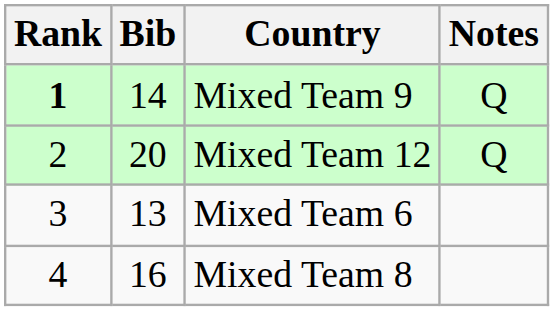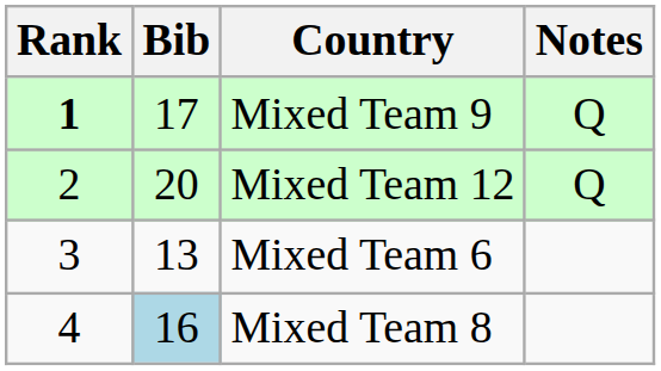 <table class="wikitable" style="text-align:center;">
 <tr>
 <th>Rank</th>
 <th>Bib</th>
 <th>Country</th>
 <th>Notes</th>
 </tr>
 <tr bgcolor=ccffcc>
 <td><strong>1</strong></td>
-<td>14</td>
+<td>17</td>
 <td align=left>Mixed Team 9</td>
 <td>Q</td>
 </tr>
 <tr bgcolor=ccffcc>
 <td>2</td>
 <td>20</td>
 <td align=left>Mixed Team 12</td>
 <td>Q</td>
 </tr>
 <tr>
 <td>3</td>
 <td>13</td>
 <td align=left>Mixed Team 6</td>
 <td></td>
 </tr>
 <tr>
 <td>4</td>
-<td>16</td>
+<td style="background: lightblue;">16</td>
 <td align=left>Mixed Team 8</td>
 <td></td>
 </tr>
 </table>
